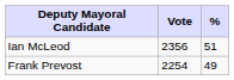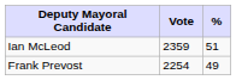 <table class="wikitable">
 <tr>
 <th style="background:#ddf; width:200px;">Deputy Mayoral Candidate </th>
 <th style="background:#ddf; width:50px;">Vote</th>
 <th style="background:#ddf; width:30px;">%</th>
 </tr>
 <tr>
 <td>Ian McLeod</td>
-<td>2356</td>
+<td>2359</td>
 <td>51</td>
 </tr>
 <tr>
 <td>Frank Prevost</td>
 <td>2254</td>
 <td>49</td>
 </tr>
 </table>
